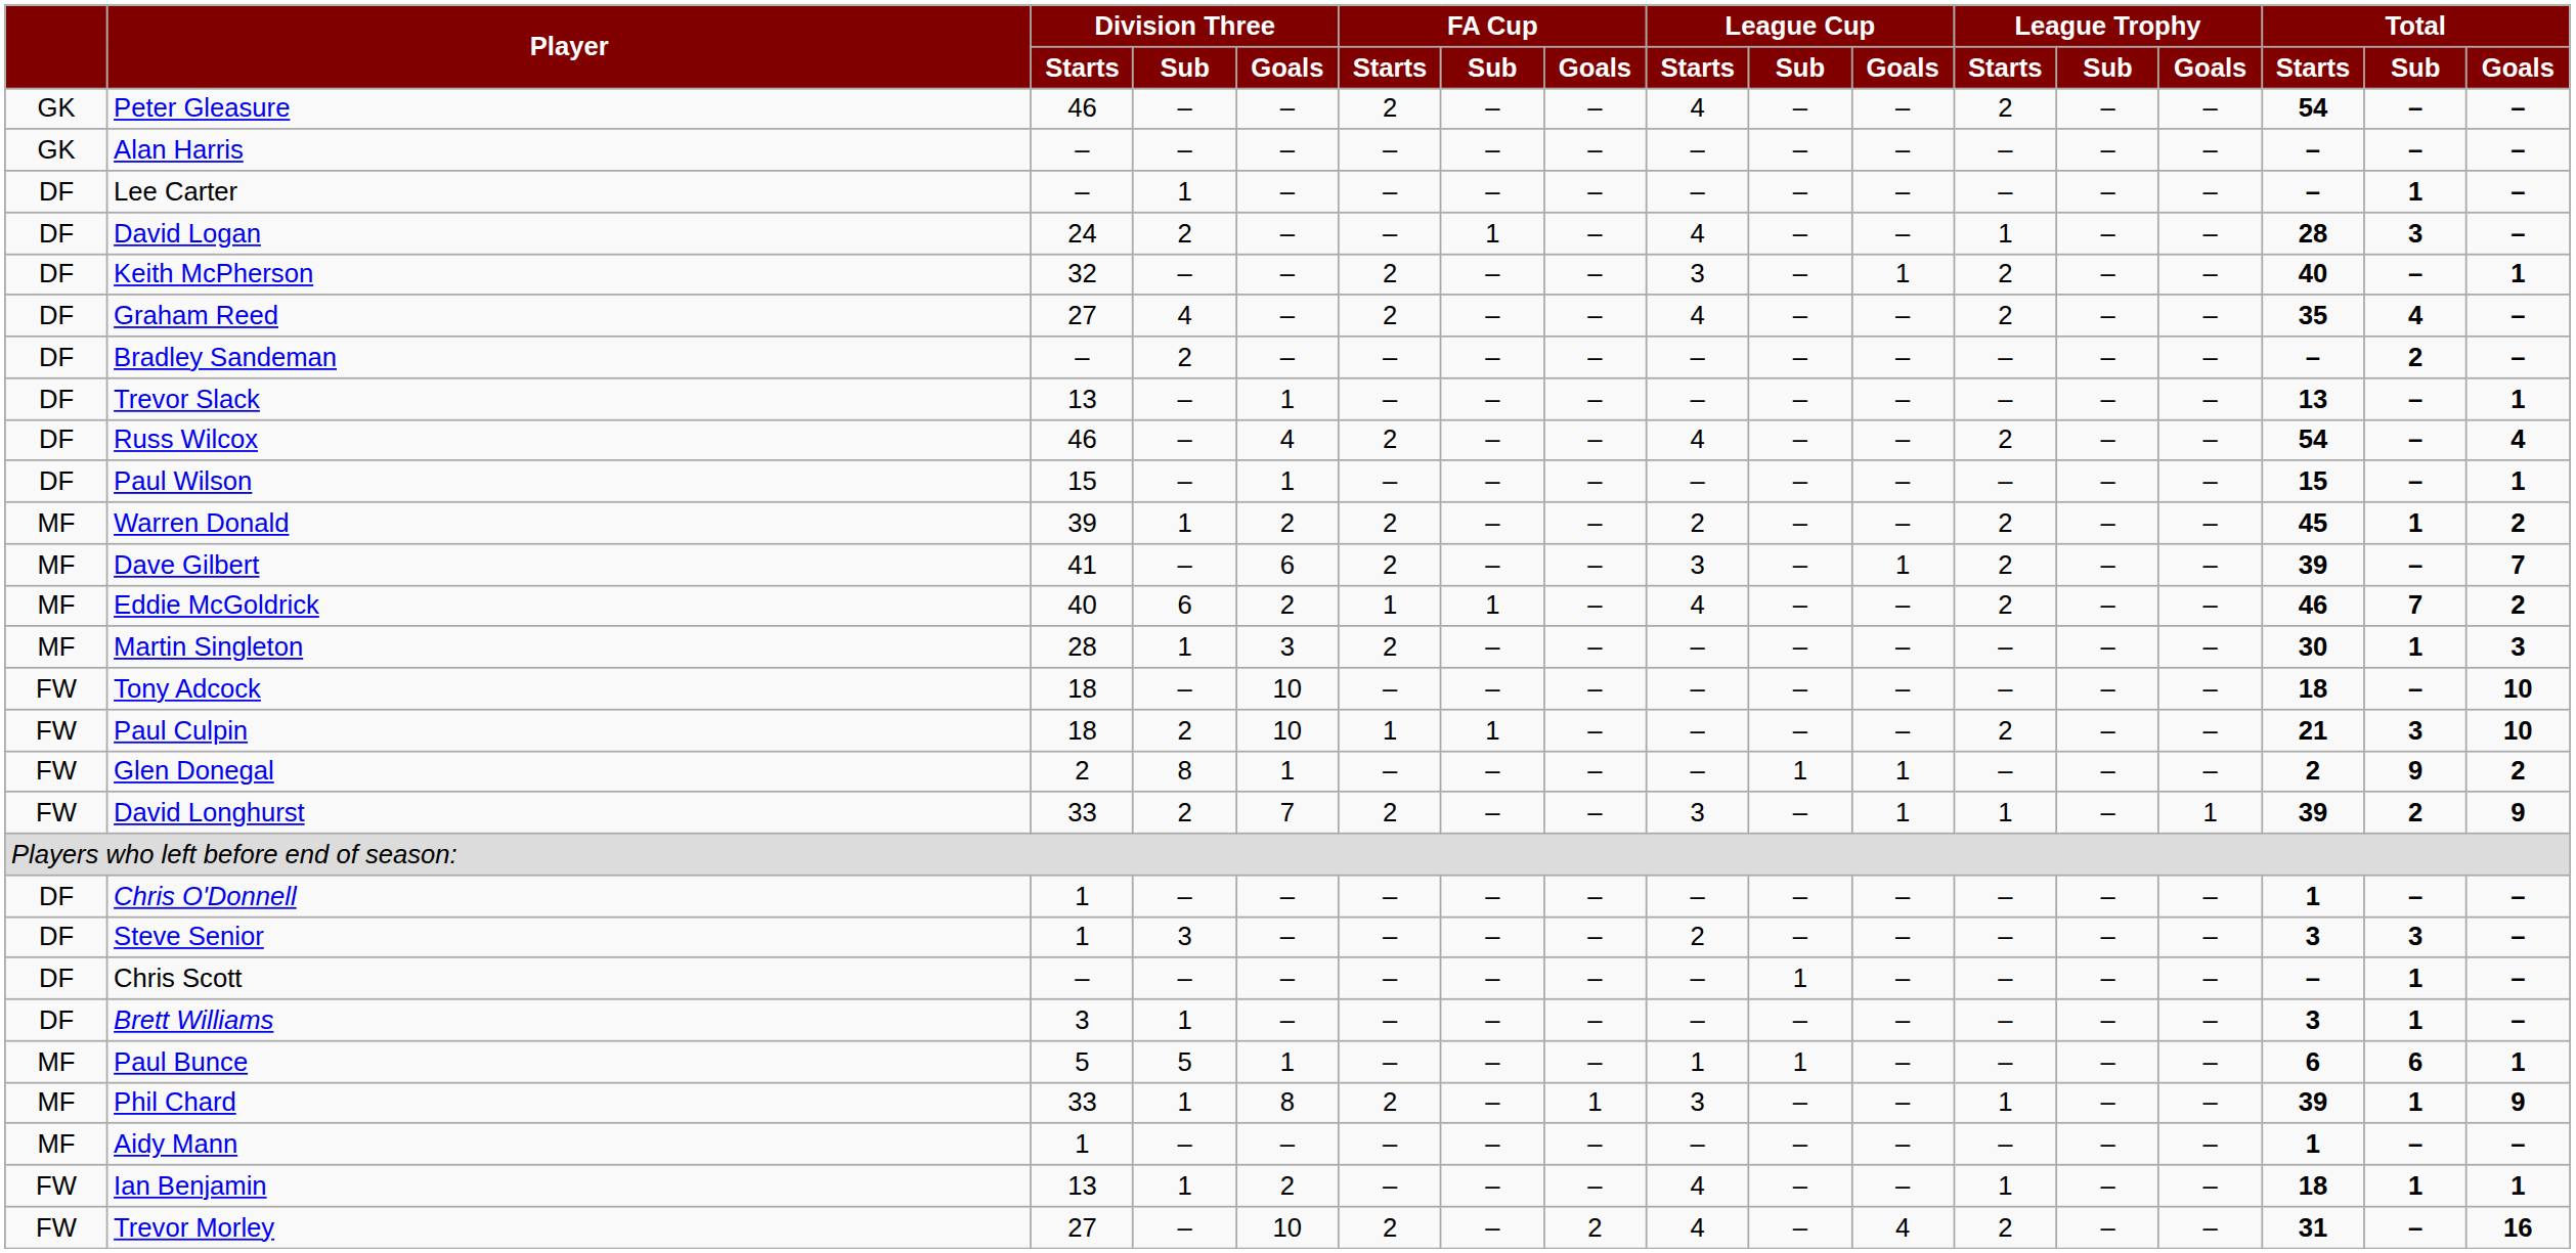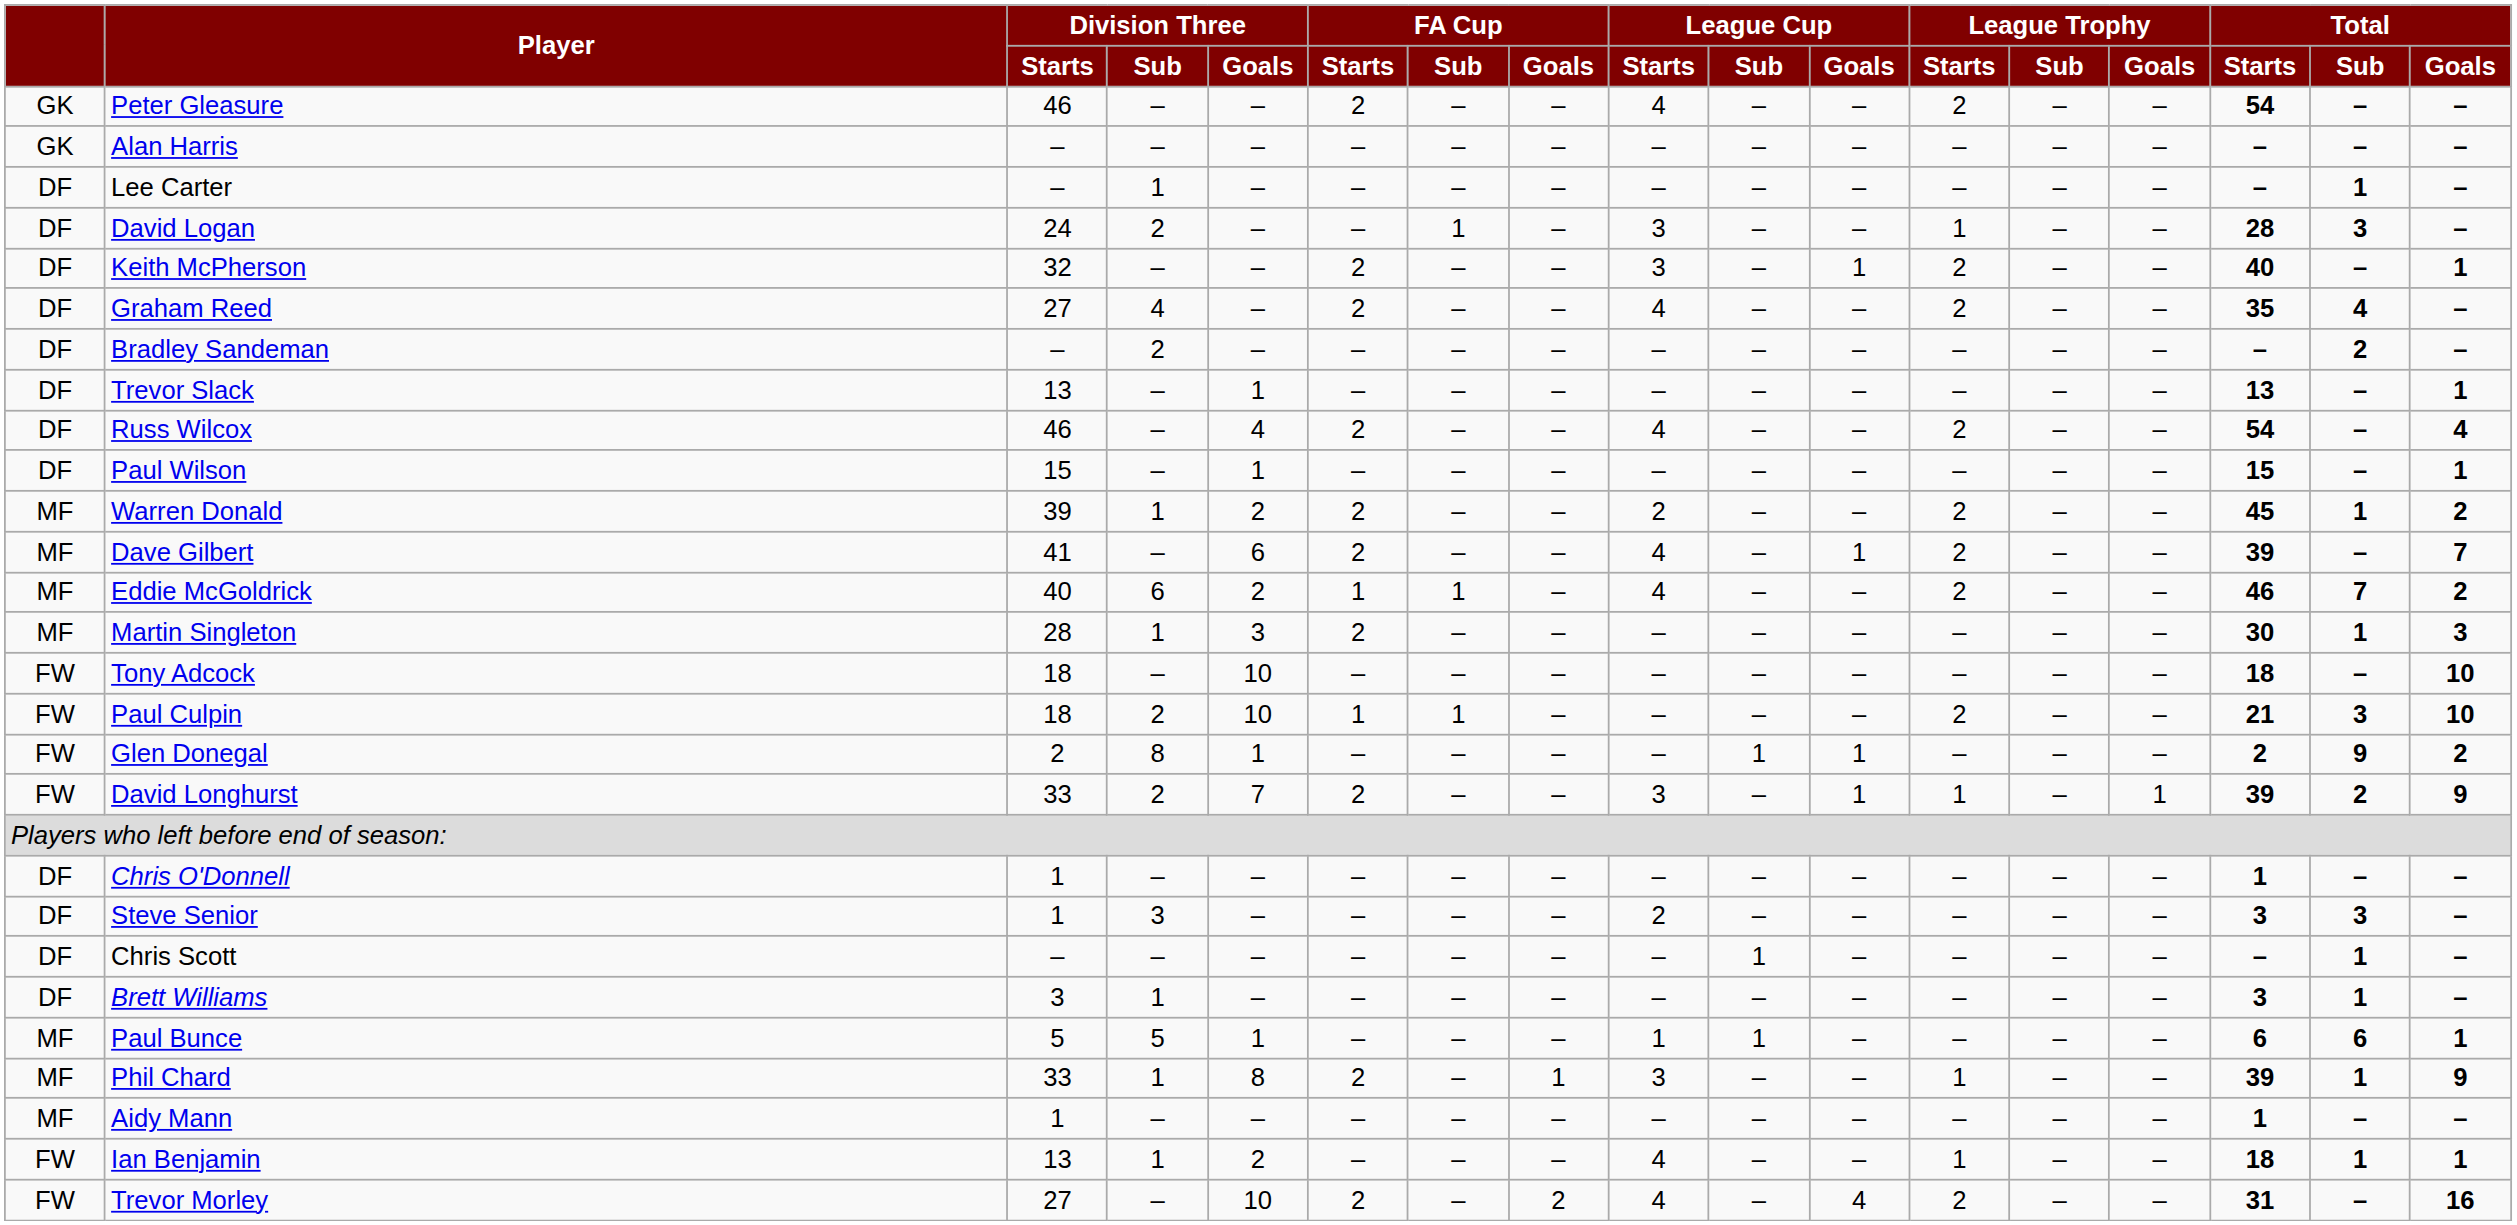 <table class="wikitable"  style="text-align:center; font-size:90%; width:71%;">
 <tr>
 <th rowspan="2" style="background:maroon; color:white;  width: 4%"></th>
 <th rowspan="2" style="background:maroon; color:white; ">Player</th>
 <th colspan="3" style="background:maroon; color:white; ">Division Three</th>
 <th colspan="3" style="background:maroon; color:white; ">FA Cup</th>
 <th colspan="3" style="background:maroon; color:white; ">League Cup</th>
 <th colspan="3" style="background:maroon; color:white; ">League Trophy</th>
 <th colspan="3" style="background:maroon; color:white; ">Total</th>
 </tr>
 <tr>
 <th style="background:maroon; color:white;  width: 4%;">Starts</th>
 <th style="background:maroon; color:white;  width: 4%;">Sub</th>
 <th style="background:maroon; color:white;  width: 4%;">Goals</th>
 <th style="background:maroon; color:white;  width: 4%;">Starts</th>
 <th style="background:maroon; color:white;  width: 4%;">Sub</th>
 <th style="background:maroon; color:white;  width: 4%;">Goals</th>
 <th style="background:maroon; color:white;  width: 4%;">Starts</th>
 <th style="background:maroon; color:white;  width: 4%;">Sub</th>
 <th style="background:maroon; color:white;  width: 4%;">Goals</th>
 <th style="background:maroon; color:white;  width: 4%;">Starts</th>
 <th style="background:maroon; color:white;  width: 4%;">Sub</th>
 <th style="background:maroon; color:white;  width: 4%;">Goals</th>
 <th style="background:maroon; color:white;  width: 4%;">Starts</th>
 <th style="background:maroon; color:white;  width: 4%;">Sub</th>
 <th style="background:maroon; color:white;  width: 4%;">Goals</th>
 </tr>
 <tr>
 <td>GK</td>
 <td style="text-align:left;"><a href='#'>Peter Gleasure</a></td>
 <td>46</td>
 <td>–</td>
 <td>–</td>
 <td>2</td>
 <td>–</td>
 <td>–</td>
 <td>4</td>
 <td>–</td>
 <td>–</td>
 <td>2</td>
 <td>–</td>
 <td>–</td>
 <td><strong>54</strong></td>
 <td><strong>–</strong></td>
 <td><strong>–</strong></td>
 </tr>
 <tr>
 <td>GK</td>
 <td style="text-align:left;"><a href='#'>Alan Harris</a></td>
 <td>–</td>
 <td>–</td>
 <td>–</td>
 <td>–</td>
 <td>–</td>
 <td>–</td>
 <td>–</td>
 <td>–</td>
 <td>–</td>
 <td>–</td>
 <td>–</td>
 <td>–</td>
 <td><strong>–</strong></td>
 <td><strong>–</strong></td>
 <td><strong>–</strong></td>
 </tr>
 <tr>
 <td>DF</td>
 <td style="text-align:left;">Lee Carter</td>
 <td>–</td>
 <td>1</td>
 <td>–</td>
 <td>–</td>
 <td>–</td>
 <td>–</td>
 <td>–</td>
 <td>–</td>
 <td>–</td>
 <td>–</td>
 <td>–</td>
 <td>–</td>
 <td><strong>–</strong></td>
 <td><strong>1</strong></td>
 <td><strong>–</strong></td>
 </tr>
 <tr>
 <td>DF</td>
 <td style="text-align:left;"><a href='#'>David Logan</a></td>
 <td>24</td>
 <td>2</td>
 <td>–</td>
 <td>–</td>
 <td>1</td>
 <td>–</td>
-<td>4</td>
+<td>3</td>
 <td>–</td>
 <td>–</td>
 <td>1</td>
 <td>–</td>
 <td>–</td>
 <td><strong>28</strong></td>
 <td><strong>3</strong></td>
 <td><strong>–</strong></td>
 </tr>
 <tr>
 <td>DF</td>
 <td style="text-align:left;"><a href='#'>Keith McPherson</a></td>
 <td>32</td>
 <td>–</td>
 <td>–</td>
 <td>2</td>
 <td>–</td>
 <td>–</td>
 <td>3</td>
 <td>–</td>
 <td>1</td>
 <td>2</td>
 <td>–</td>
 <td>–</td>
 <td><strong>40</strong></td>
 <td><strong>–</strong></td>
 <td><strong>1</strong></td>
 </tr>
 <tr>
 <td>DF</td>
 <td style="text-align:left;"><a href='#'>Graham Reed</a></td>
 <td>27</td>
 <td>4</td>
 <td>–</td>
 <td>2</td>
 <td>–</td>
 <td>–</td>
 <td>4</td>
 <td>–</td>
 <td>–</td>
 <td>2</td>
 <td>–</td>
 <td>–</td>
 <td><strong>35</strong></td>
 <td><strong>4</strong></td>
 <td><strong>–</strong></td>
 </tr>
 <tr>
 <td>DF</td>
 <td style="text-align:left;"><a href='#'>Bradley Sandeman</a></td>
 <td>–</td>
 <td>2</td>
 <td>–</td>
 <td>–</td>
 <td>–</td>
 <td>–</td>
 <td>–</td>
 <td>–</td>
 <td>–</td>
 <td>–</td>
 <td>–</td>
 <td>–</td>
 <td><strong>–</strong></td>
 <td><strong>2</strong></td>
 <td><strong>–</strong></td>
 </tr>
 <tr>
 <td>DF</td>
 <td style="text-align:left;"><a href='#'>Trevor Slack</a></td>
 <td>13</td>
 <td>–</td>
 <td>1</td>
 <td>–</td>
 <td>–</td>
 <td>–</td>
 <td>–</td>
 <td>–</td>
 <td>–</td>
 <td>–</td>
 <td>–</td>
 <td>–</td>
 <td><strong>13</strong></td>
 <td><strong>–</strong></td>
 <td><strong>1</strong></td>
 </tr>
 <tr>
 <td>DF</td>
 <td style="text-align:left;"><a href='#'>Russ Wilcox</a></td>
 <td>46</td>
 <td>–</td>
 <td>4</td>
 <td>2</td>
 <td>–</td>
 <td>–</td>
 <td>4</td>
 <td>–</td>
 <td>–</td>
 <td>2</td>
 <td>–</td>
 <td>–</td>
 <td><strong>54</strong></td>
 <td><strong>–</strong></td>
 <td><strong>4</strong></td>
 </tr>
 <tr>
 <td>DF</td>
 <td style="text-align:left;"><a href='#'>Paul Wilson</a></td>
 <td>15</td>
 <td>–</td>
 <td>1</td>
 <td>–</td>
 <td>–</td>
 <td>–</td>
 <td>–</td>
 <td>–</td>
 <td>–</td>
 <td>–</td>
 <td>–</td>
 <td>–</td>
 <td><strong>15</strong></td>
 <td><strong>–</strong></td>
 <td><strong>1</strong></td>
 </tr>
 <tr>
 <td>MF</td>
 <td style="text-align:left;"><a href='#'>Warren Donald</a></td>
 <td>39</td>
 <td>1</td>
 <td>2</td>
 <td>2</td>
 <td>–</td>
 <td>–</td>
 <td>2</td>
 <td>–</td>
 <td>–</td>
 <td>2</td>
 <td>–</td>
 <td>–</td>
 <td><strong>45</strong></td>
 <td><strong>1</strong></td>
 <td><strong>2</strong></td>
 </tr>
 <tr>
 <td>MF</td>
 <td style="text-align:left;"><a href='#'>Dave Gilbert</a></td>
 <td>41</td>
 <td>–</td>
 <td>6</td>
 <td>2</td>
 <td>–</td>
 <td>–</td>
-<td>3</td>
+<td>4</td>
 <td>–</td>
 <td>1</td>
 <td>2</td>
 <td>–</td>
 <td>–</td>
 <td><strong>39</strong></td>
 <td><strong>–</strong></td>
 <td><strong>7</strong></td>
 </tr>
 <tr>
 <td>MF</td>
 <td style="text-align:left;"><a href='#'>Eddie McGoldrick</a></td>
 <td>40</td>
 <td>6</td>
 <td>2</td>
 <td>1</td>
 <td>1</td>
 <td>–</td>
 <td>4</td>
 <td>–</td>
 <td>–</td>
 <td>2</td>
 <td>–</td>
 <td>–</td>
 <td><strong>46</strong></td>
 <td><strong>7</strong></td>
 <td><strong>2</strong></td>
 </tr>
 <tr>
 <td>MF</td>
 <td style="text-align:left;"><a href='#'>Martin Singleton</a></td>
 <td>28</td>
 <td>1</td>
 <td>3</td>
 <td>2</td>
 <td>–</td>
 <td>–</td>
 <td>–</td>
 <td>–</td>
 <td>–</td>
 <td>–</td>
 <td>–</td>
 <td>–</td>
 <td><strong>30</strong></td>
 <td><strong>1</strong></td>
 <td><strong>3</strong></td>
 </tr>
 <tr>
 <td>FW</td>
 <td style="text-align:left;"><a href='#'>Tony Adcock</a></td>
 <td>18</td>
 <td>–</td>
 <td>10</td>
 <td>–</td>
 <td>–</td>
 <td>–</td>
 <td>–</td>
 <td>–</td>
 <td>–</td>
 <td>–</td>
 <td>–</td>
 <td>–</td>
 <td><strong>18</strong></td>
 <td><strong>–</strong></td>
 <td><strong>10</strong></td>
 </tr>
 <tr>
 <td>FW</td>
 <td style="text-align:left;"><a href='#'>Paul Culpin</a></td>
 <td>18</td>
 <td>2</td>
 <td>10</td>
 <td>1</td>
 <td>1</td>
 <td>–</td>
 <td>–</td>
 <td>–</td>
 <td>–</td>
 <td>2</td>
 <td>–</td>
 <td>–</td>
 <td><strong>21</strong></td>
 <td><strong>3</strong></td>
 <td><strong>10</strong></td>
 </tr>
 <tr>
 <td>FW</td>
 <td style="text-align:left;"><a href='#'>Glen Donegal</a></td>
 <td>2</td>
 <td>8</td>
 <td>1</td>
 <td>–</td>
 <td>–</td>
 <td>–</td>
 <td>–</td>
 <td>1</td>
 <td>1</td>
 <td>–</td>
 <td>–</td>
 <td>–</td>
 <td><strong>2</strong></td>
 <td><strong>9</strong></td>
 <td><strong>2</strong></td>
 </tr>
 <tr>
 <td>FW</td>
 <td style="text-align:left;"><a href='#'>David Longhurst</a></td>
 <td>33</td>
 <td>2</td>
 <td>7</td>
 <td>2</td>
 <td>–</td>
 <td>–</td>
 <td>3</td>
 <td>–</td>
 <td>1</td>
 <td>1</td>
 <td>–</td>
 <td>1</td>
 <td><strong>39</strong></td>
 <td><strong>2</strong></td>
 <td><strong>9</strong></td>
 </tr>
 <tr>
 <td colspan="20" style="background:#dcdcdc; text-align:left;"><em>Players who left before end of season:</em></td>
 </tr>
 <tr>
 <td>DF</td>
 <td style="text-align:left;"><em><a href='#'>Chris O'Donnell</a></em></td>
 <td>1</td>
 <td>–</td>
 <td>–</td>
 <td>–</td>
 <td>–</td>
 <td>–</td>
 <td>–</td>
 <td>–</td>
 <td>–</td>
 <td>–</td>
 <td>–</td>
 <td>–</td>
 <td><strong>1</strong></td>
 <td><strong>–</strong></td>
 <td><strong>–</strong></td>
 </tr>
 <tr>
 <td>DF</td>
 <td style="text-align:left;"><a href='#'>Steve Senior</a></td>
 <td>1</td>
 <td>3</td>
 <td>–</td>
 <td>–</td>
 <td>–</td>
 <td>–</td>
 <td>2</td>
 <td>–</td>
 <td>–</td>
 <td>–</td>
 <td>–</td>
 <td>–</td>
 <td><strong>3</strong></td>
 <td><strong>3</strong></td>
 <td><strong>–</strong></td>
 </tr>
 <tr>
 <td>DF</td>
 <td style="text-align:left;">Chris Scott</td>
 <td>–</td>
 <td>–</td>
 <td>–</td>
 <td>–</td>
 <td>–</td>
 <td>–</td>
 <td>–</td>
 <td>1</td>
 <td>–</td>
 <td>–</td>
 <td>–</td>
 <td>–</td>
 <td><strong>–</strong></td>
 <td><strong>1</strong></td>
 <td><strong>–</strong></td>
 </tr>
 <tr>
 <td>DF</td>
 <td style="text-align:left;"><em><a href='#'>Brett Williams</a></em></td>
 <td>3</td>
 <td>1</td>
 <td>–</td>
 <td>–</td>
 <td>–</td>
 <td>–</td>
 <td>–</td>
 <td>–</td>
 <td>–</td>
 <td>–</td>
 <td>–</td>
 <td>–</td>
 <td><strong>3</strong></td>
 <td><strong>1</strong></td>
 <td><strong>–</strong></td>
 </tr>
 <tr>
 <td>MF</td>
 <td style="text-align:left;"><a href='#'>Paul Bunce</a></td>
 <td>5</td>
 <td>5</td>
 <td>1</td>
 <td>–</td>
 <td>–</td>
 <td>–</td>
 <td>1</td>
 <td>1</td>
 <td>–</td>
 <td>–</td>
 <td>–</td>
 <td>–</td>
 <td><strong>6</strong></td>
 <td><strong>6</strong></td>
 <td><strong>1</strong></td>
 </tr>
 <tr>
 <td>MF</td>
 <td style="text-align:left;"><a href='#'>Phil Chard</a></td>
 <td>33</td>
 <td>1</td>
 <td>8</td>
 <td>2</td>
 <td>–</td>
 <td>1</td>
 <td>3</td>
 <td>–</td>
 <td>–</td>
 <td>1</td>
 <td>–</td>
 <td>–</td>
 <td><strong>39</strong></td>
 <td><strong>1</strong></td>
 <td><strong>9</strong></td>
 </tr>
 <tr>
 <td>MF</td>
 <td style="text-align:left;"><a href='#'>Aidy Mann</a></td>
 <td>1</td>
 <td>–</td>
 <td>–</td>
 <td>–</td>
 <td>–</td>
 <td>–</td>
 <td>–</td>
 <td>–</td>
 <td>–</td>
 <td>–</td>
 <td>–</td>
 <td>–</td>
 <td><strong>1</strong></td>
 <td><strong>–</strong></td>
 <td><strong>–</strong></td>
 </tr>
 <tr>
 <td>FW</td>
 <td style="text-align:left;"><a href='#'>Ian Benjamin</a></td>
 <td>13</td>
 <td>1</td>
 <td>2</td>
 <td>–</td>
 <td>–</td>
 <td>–</td>
 <td>4</td>
 <td>–</td>
 <td>–</td>
 <td>1</td>
 <td>–</td>
 <td>–</td>
 <td><strong>18</strong></td>
 <td><strong>1</strong></td>
 <td><strong>1</strong></td>
 </tr>
 <tr>
 <td>FW</td>
 <td style="text-align:left;"><a href='#'>Trevor Morley</a></td>
 <td>27</td>
 <td>–</td>
 <td>10</td>
 <td>2</td>
 <td>–</td>
 <td>2</td>
 <td>4</td>
 <td>–</td>
 <td>4</td>
 <td>2</td>
 <td>–</td>
 <td>–</td>
 <td><strong>31</strong></td>
 <td><strong>–</strong></td>
 <td><strong>16</strong></td>
 </tr>
 </table>
